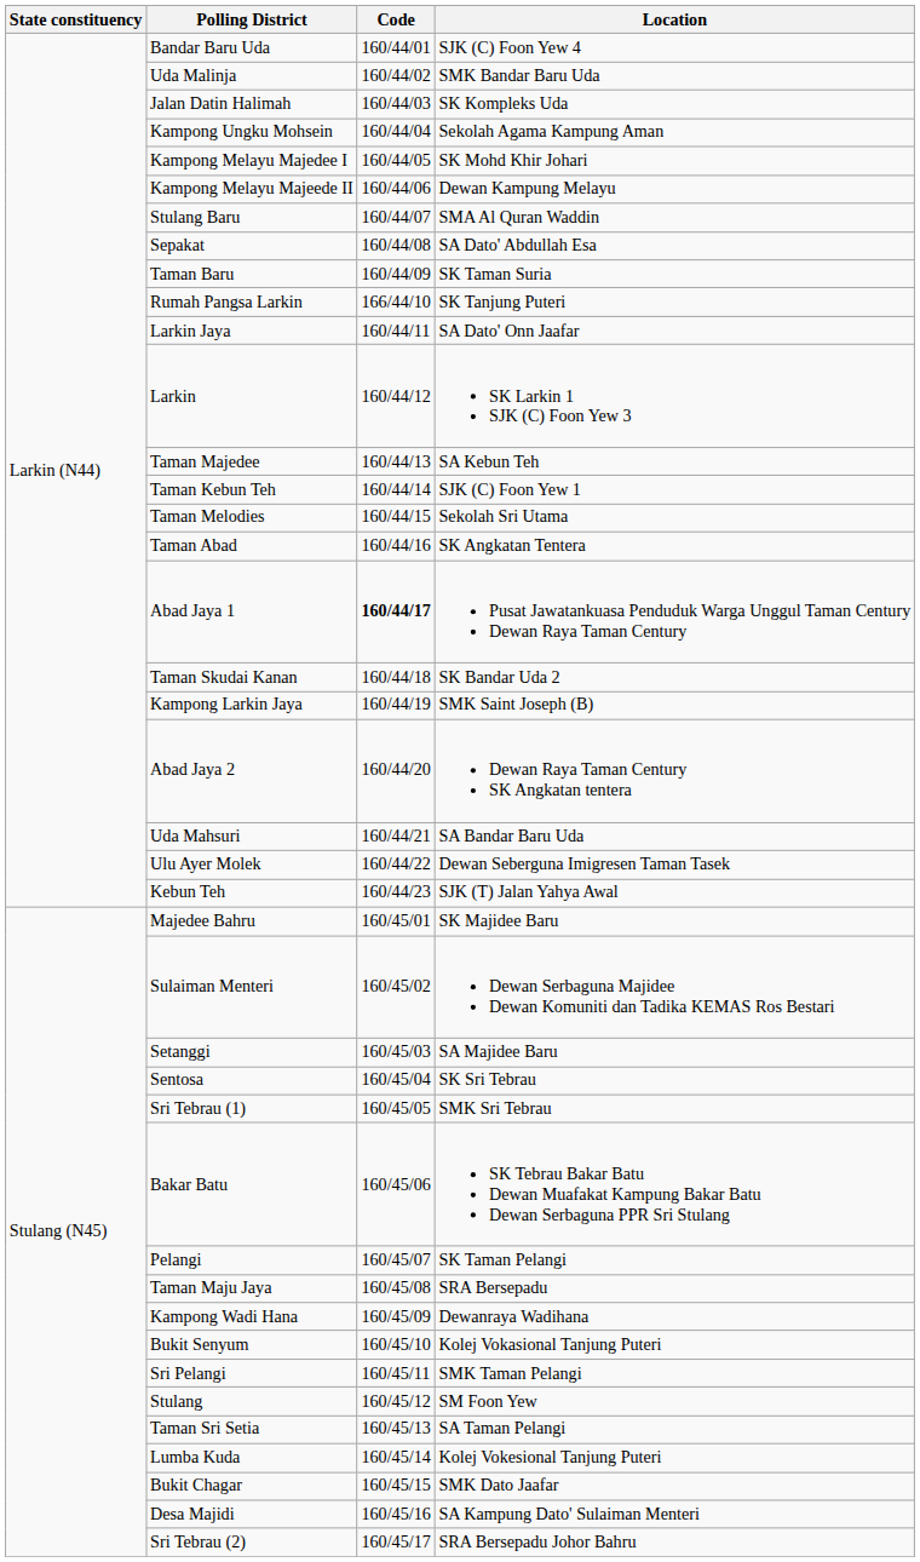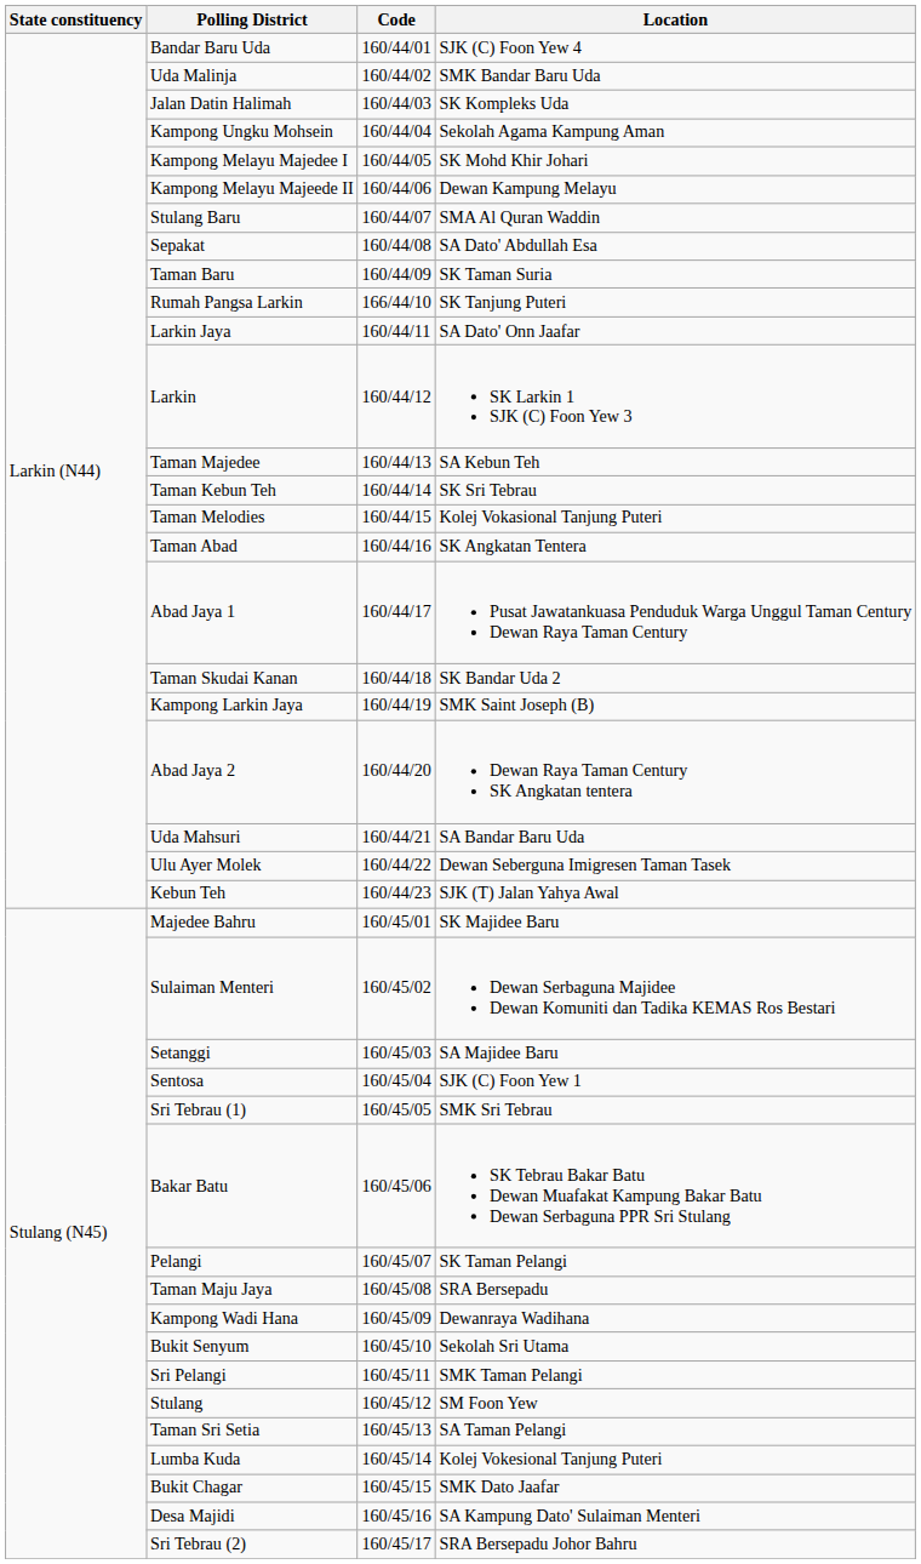 <table class="wikitable sortable mw-collapsible" style="white-space:nowrap;font-size:85%">
 <tr>
 <th>State constituency</th>
 <th>Polling District</th>
 <th>Code</th>
 <th>Location</th>
 </tr>
 <tr>
 <td rowspan="23">Larkin (N44)</td>
 <td>Bandar Baru Uda</td>
 <td>160/44/01</td>
 <td>SJK (C) Foon Yew 4</td>
 </tr>
 <tr>
 <td>Uda Malinja</td>
 <td>160/44/02</td>
 <td>SMK Bandar Baru Uda</td>
 </tr>
 <tr>
 <td>Jalan Datin Halimah</td>
 <td>160/44/03</td>
 <td>SK Kompleks Uda</td>
 </tr>
 <tr>
 <td>Kampong Ungku Mohsein</td>
 <td>160/44/04</td>
 <td>Sekolah Agama Kampung Aman</td>
 </tr>
 <tr>
 <td>Kampong Melayu Majedee I</td>
 <td>160/44/05</td>
 <td>SK Mohd Khir Johari</td>
 </tr>
 <tr>
 <td>Kampong Melayu Majeede II</td>
 <td>160/44/06</td>
 <td>Dewan Kampung Melayu</td>
 </tr>
 <tr>
 <td>Stulang Baru</td>
 <td>160/44/07</td>
 <td>SMA Al Quran Waddin</td>
 </tr>
 <tr>
 <td>Sepakat</td>
 <td>160/44/08</td>
 <td>SA Dato' Abdullah Esa</td>
 </tr>
 <tr>
 <td>Taman Baru</td>
 <td>160/44/09</td>
 <td>SK Taman Suria</td>
 </tr>
 <tr>
 <td>Rumah Pangsa Larkin</td>
 <td>166/44/10</td>
 <td>SK Tanjung Puteri</td>
 </tr>
 <tr>
 <td>Larkin Jaya</td>
 <td>160/44/11</td>
 <td>SA Dato' Onn Jaafar</td>
 </tr>
 <tr>
 <td>Larkin</td>
 <td>160/44/12</td>
 <td><br><ul><li>SK Larkin 1</li><li>SJK (C) Foon Yew 3</li></ul></td>
 </tr>
 <tr>
 <td>Taman Majedee</td>
 <td>160/44/13</td>
 <td>SA Kebun Teh</td>
 </tr>
 <tr>
 <td>Taman Kebun Teh</td>
 <td>160/44/14</td>
-<td>SJK (C) Foon Yew 1</td>
+<td>SK Sri Tebrau</td>
 </tr>
 <tr>
 <td>Taman Melodies</td>
 <td>160/44/15</td>
-<td>Sekolah Sri Utama</td>
+<td>Kolej Vokasional Tanjung Puteri</td>
 </tr>
 <tr>
 <td>Taman Abad</td>
 <td>160/44/16</td>
 <td>SK Angkatan Tentera</td>
 </tr>
 <tr>
 <td>Abad Jaya 1</td>
-<td><strong>160/44/17</strong></td>
+<td>160/44/17</td>
 <td><br><ul><li>Pusat Jawatankuasa Penduduk Warga Unggul Taman Century</li><li>Dewan Raya Taman Century</li></ul></td>
 </tr>
 <tr>
 <td>Taman Skudai Kanan</td>
 <td>160/44/18</td>
 <td>SK Bandar Uda 2</td>
 </tr>
 <tr>
 <td>Kampong Larkin Jaya</td>
 <td>160/44/19</td>
 <td>SMK Saint Joseph (B)</td>
 </tr>
 <tr>
 <td>Abad Jaya 2</td>
 <td>160/44/20</td>
 <td><br><ul><li>Dewan Raya Taman Century</li><li>SK Angkatan tentera</li></ul></td>
 </tr>
 <tr>
 <td>Uda Mahsuri</td>
 <td>160/44/21</td>
 <td>SA Bandar Baru Uda</td>
 </tr>
 <tr>
 <td>Ulu Ayer Molek</td>
 <td>160/44/22</td>
 <td>Dewan Seberguna Imigresen Taman Tasek</td>
 </tr>
 <tr>
 <td>Kebun Teh</td>
 <td>160/44/23</td>
 <td>SJK (T) Jalan Yahya Awal</td>
 </tr>
 <tr>
 <td rowspan="17">Stulang (N45)</td>
 <td>Majedee Bahru</td>
 <td>160/45/01</td>
 <td>SK Majidee Baru</td>
 </tr>
 <tr>
 <td>Sulaiman Menteri</td>
 <td>160/45/02</td>
 <td><br><ul><li>Dewan Serbaguna Majidee</li><li>Dewan Komuniti dan Tadika KEMAS Ros Bestari</li></ul></td>
 </tr>
 <tr>
 <td>Setanggi</td>
 <td>160/45/03</td>
 <td>SA Majidee Baru</td>
 </tr>
 <tr>
 <td>Sentosa</td>
 <td>160/45/04</td>
-<td>SK Sri Tebrau</td>
+<td>SJK (C) Foon Yew 1</td>
 </tr>
 <tr>
 <td>Sri Tebrau (1)</td>
 <td>160/45/05</td>
 <td>SMK Sri Tebrau</td>
 </tr>
 <tr>
 <td>Bakar Batu</td>
 <td>160/45/06</td>
 <td><br><ul><li>SK Tebrau Bakar Batu</li><li>Dewan Muafakat Kampung Bakar Batu</li><li>Dewan Serbaguna PPR Sri Stulang</li></ul></td>
 </tr>
 <tr>
 <td>Pelangi</td>
 <td>160/45/07</td>
 <td>SK Taman Pelangi</td>
 </tr>
 <tr>
 <td>Taman Maju Jaya</td>
 <td>160/45/08</td>
 <td>SRA Bersepadu</td>
 </tr>
 <tr>
 <td>Kampong Wadi Hana</td>
 <td>160/45/09</td>
 <td>Dewanraya Wadihana</td>
 </tr>
 <tr>
 <td>Bukit Senyum</td>
 <td>160/45/10</td>
-<td>Kolej Vokasional Tanjung Puteri</td>
+<td>Sekolah Sri Utama</td>
 </tr>
 <tr>
 <td>Sri Pelangi</td>
 <td>160/45/11</td>
 <td>SMK Taman Pelangi</td>
 </tr>
 <tr>
 <td>Stulang</td>
 <td>160/45/12</td>
 <td>SM Foon Yew</td>
 </tr>
 <tr>
 <td>Taman Sri Setia</td>
 <td>160/45/13</td>
 <td>SA Taman Pelangi</td>
 </tr>
 <tr>
 <td>Lumba Kuda</td>
 <td>160/45/14</td>
 <td>Kolej Vokesional Tanjung Puteri</td>
 </tr>
 <tr>
 <td>Bukit Chagar</td>
 <td>160/45/15</td>
 <td>SMK Dato Jaafar</td>
 </tr>
 <tr>
 <td>Desa Majidi</td>
 <td>160/45/16</td>
 <td>SA Kampung Dato' Sulaiman Menteri</td>
 </tr>
 <tr>
 <td>Sri Tebrau (2)</td>
 <td>160/45/17</td>
 <td>SRA Bersepadu Johor Bahru</td>
 </tr>
 </table>
